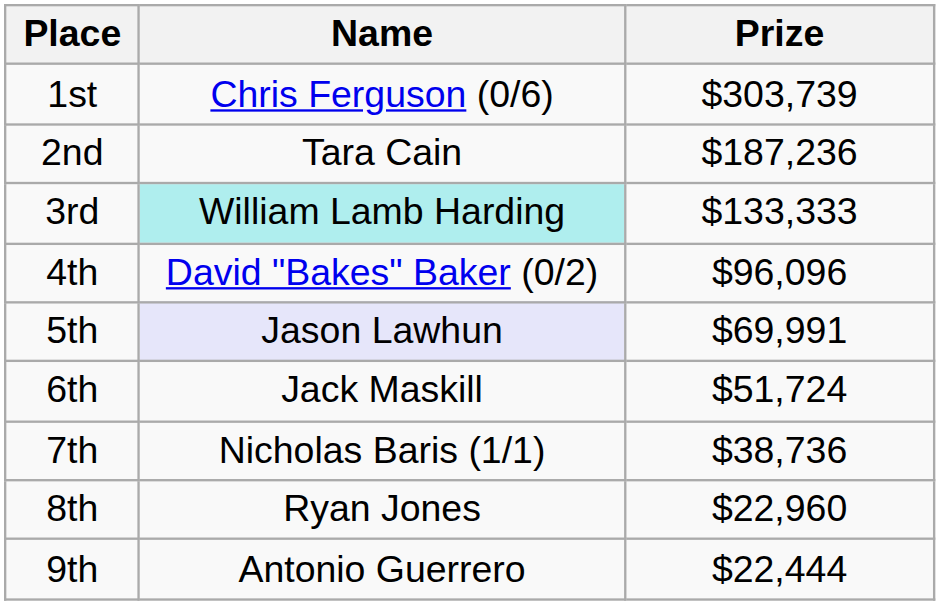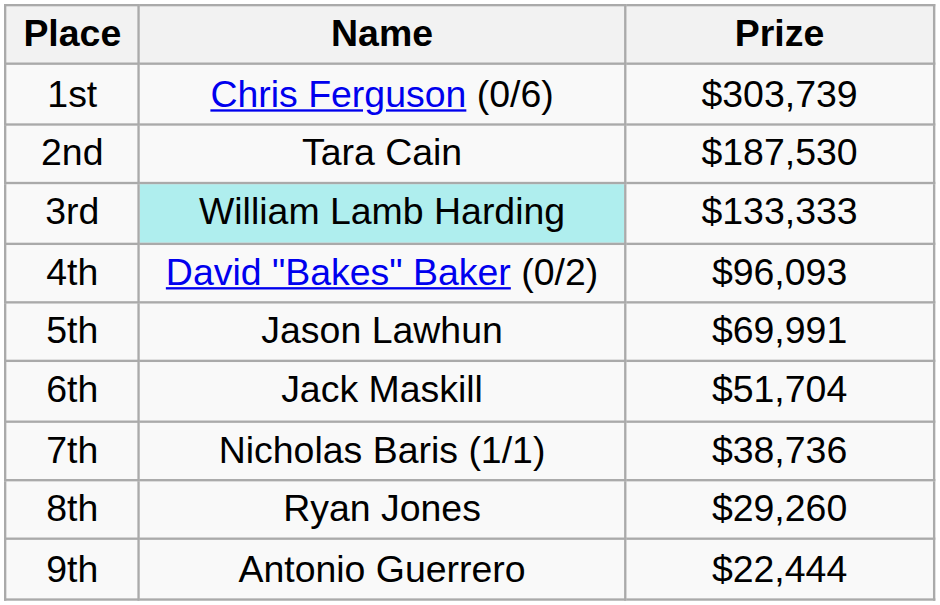 <table class="wikitable">
 <tr>
 <th width="50">Place</th>
 <th width="200">Name</th>
 <th width="125">Prize</th>
 </tr>
 <tr>
 <td align = "center">1st</td>
 <td align = "center"><a href='#'>Chris Ferguson</a> (0/6)</td>
 <td align = "center">$303,739</td>
 </tr>
 <tr>
 <td align = "center">2nd</td>
 <td align = "center">Tara Cain</td>
-<td align = "center">$187,236</td>
+<td align = "center">$187,530</td>
 </tr>
 <tr>
 <td align = "center">3rd</td>
 <td align = "center" style="background: paleturquoise;">William Lamb Harding</td>
 <td align = "center">$133,333</td>
 </tr>
 <tr>
 <td align = "center">4th</td>
 <td align = "center"><a href='#'>David "Bakes" Baker</a> (0/2)</td>
-<td align = "center">$96,096</td>
+<td align = "center">$96,093</td>
 </tr>
 <tr>
 <td align = "center">5th</td>
-<td align = "center" style="background: lavender;">Jason Lawhun</td>
+<td align = "center">Jason Lawhun</td>
 <td align = "center">$69,991</td>
 </tr>
 <tr>
 <td align = "center">6th</td>
 <td align = "center">Jack Maskill</td>
-<td align = "center">$51,724</td>
+<td align = "center">$51,704</td>
 </tr>
 <tr>
 <td align = "center">7th</td>
 <td align = "center">Nicholas Baris (1/1)</td>
 <td align = "center">$38,736</td>
 </tr>
 <tr>
 <td align = "center">8th</td>
 <td align = "center">Ryan Jones</td>
-<td align = "center">$22,960</td>
+<td align = "center">$29,260</td>
 </tr>
 <tr>
 <td align = "center">9th</td>
 <td align = "center">Antonio Guerrero</td>
 <td align = "center">$22,444</td>
 </tr>
 </table>
